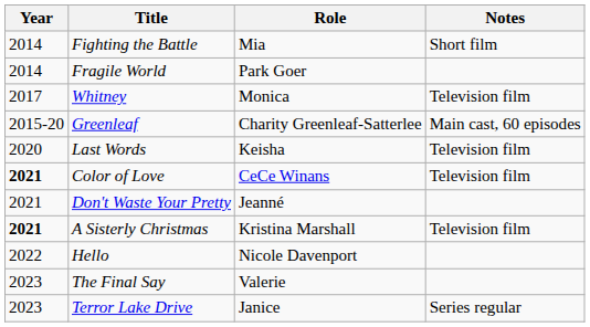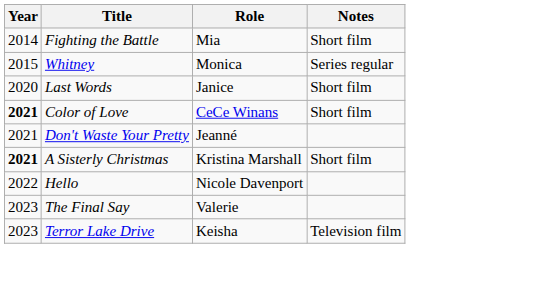 <table class="wikitable sortable">
 <tr>
 <th>Year</th>
 <th>Title</th>
 <th>Role</th>
 <th class="unsortable">Notes</th>
 </tr>
 <tr>
 <td>2014</td>
 <td><em>Fighting the Battle</em></td>
 <td>Mia</td>
 <td>Short film</td>
 </tr>
 <tr>
-<td>2014</td>
-<td><em>Fragile World</em></td>
-<td>Park Goer</td>
-<td></td>
-</tr>
-<tr>
-<td>2017</td>
+<td>2015</td>
 <td><em><a href='#'>Whitney</a></em></td>
 <td>Monica</td>
-<td>Television film</td>
-</tr>
-<tr>
-<td>2015-20</td>
-<td><em><a href='#'>Greenleaf</a></em></td>
-<td>Charity Greenleaf-Satterlee</td>
-<td>Main cast, 60 episodes</td>
+<td>Series regular</td>
 </tr>
 <tr>
 <td>2020</td>
 <td><em>Last Words</em></td>
-<td>Keisha</td>
-<td>Television film</td>
+<td>Janice</td>
+<td>Short film</td>
 </tr>
 <tr>
 <td><strong>2021</strong></td>
 <td><em>Color of Love</em></td>
 <td><a href='#'>CeCe Winans</a></td>
-<td>Television film</td>
+<td>Short film</td>
 </tr>
 <tr>
 <td>2021</td>
 <td><em><a href='#'>Don't Waste Your Pretty</a></em></td>
 <td>Jeanné</td>
 <td></td>
 </tr>
 <tr>
 <td><strong>2021</strong></td>
 <td><em>A Sisterly Christmas</em></td>
 <td>Kristina Marshall</td>
-<td>Television film</td>
+<td>Short film</td>
 </tr>
 <tr>
 <td>2022</td>
 <td><em>Hello</em></td>
 <td>Nicole Davenport</td>
 <td></td>
 </tr>
 <tr>
 <td>2023</td>
 <td><em>The Final Say</em></td>
 <td>Valerie</td>
 <td></td>
 </tr>
 <tr>
 <td>2023</td>
 <td><em><a href='#'>Terror Lake Drive</a></em></td>
-<td>Janice</td>
-<td>Series regular</td>
+<td>Keisha</td>
+<td>Television film</td>
 </tr>
 </table>
